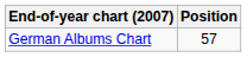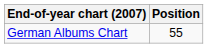 <table class="wikitable sortable">
 <tr>
 <th>End-of-year chart (2007)</th>
 <th align="center">Position</th>
 </tr>
 <tr>
 <td><a href='#'>German Albums Chart</a></td>
-<td align="center">57</td>
+<td align="center">55</td>
 </tr>
 </table>
